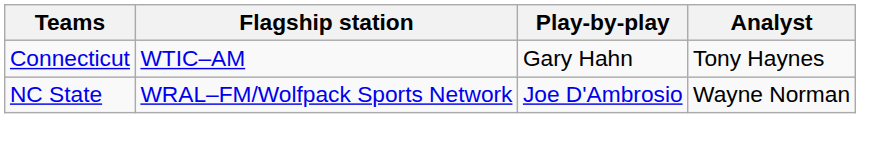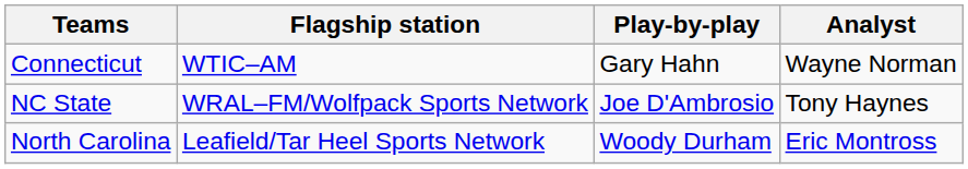 <table class="wikitable">
 <tr>
 <th>Teams</th>
 <th>Flagship station</th>
 <th>Play-by-play</th>
 <th>Analyst</th>
 </tr>
 <tr>
 <td><a href='#'>Connecticut</a></td>
 <td><a href='#'>WTIC–AM</a></td>
 <td>Gary Hahn</td>
-<td>Tony Haynes</td>
+<td>Wayne Norman</td>
 </tr>
 <tr>
 <td><a href='#'>NC State</a></td>
 <td><a href='#'>WRAL–FM/Wolfpack Sports Network</a></td>
 <td><a href='#'>Joe D'Ambrosio</a></td>
-<td>Wayne Norman</td>
+<td>Tony Haynes</td>
+</tr>
+<tr>
+<td><a href='#'>North Carolina</a></td>
+<td><a href='#'>Leafield/Tar Heel Sports Network</a></td>
+<td><a href='#'>Woody Durham</a></td>
+<td><a href='#'>Eric Montross</a></td>
 </tr>
 </table>
